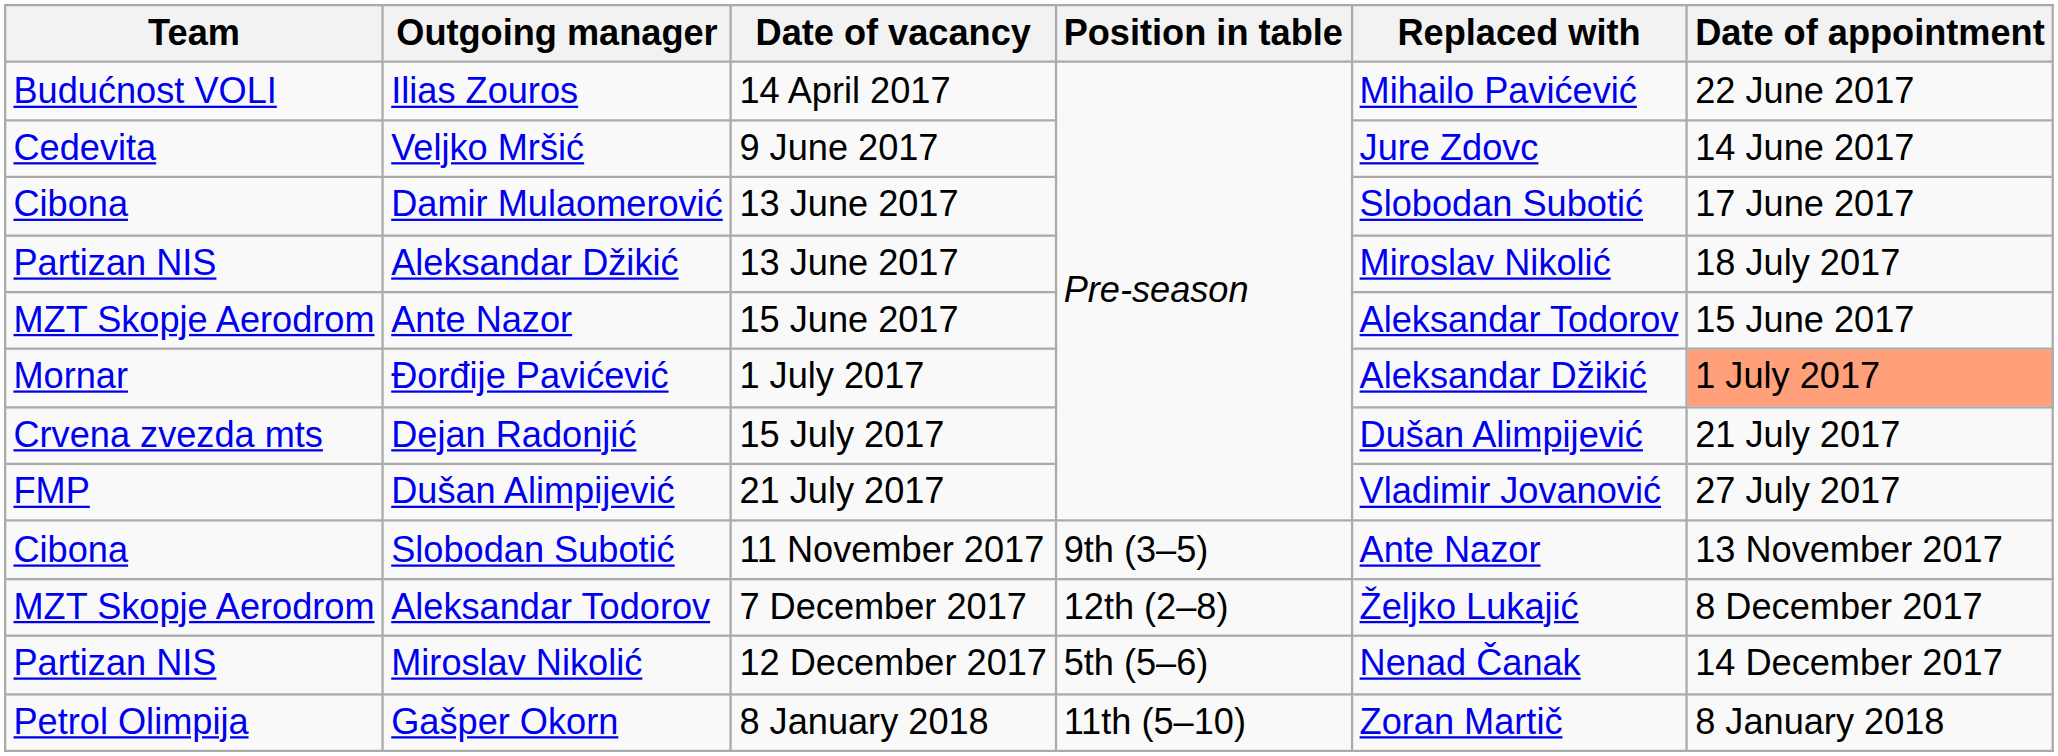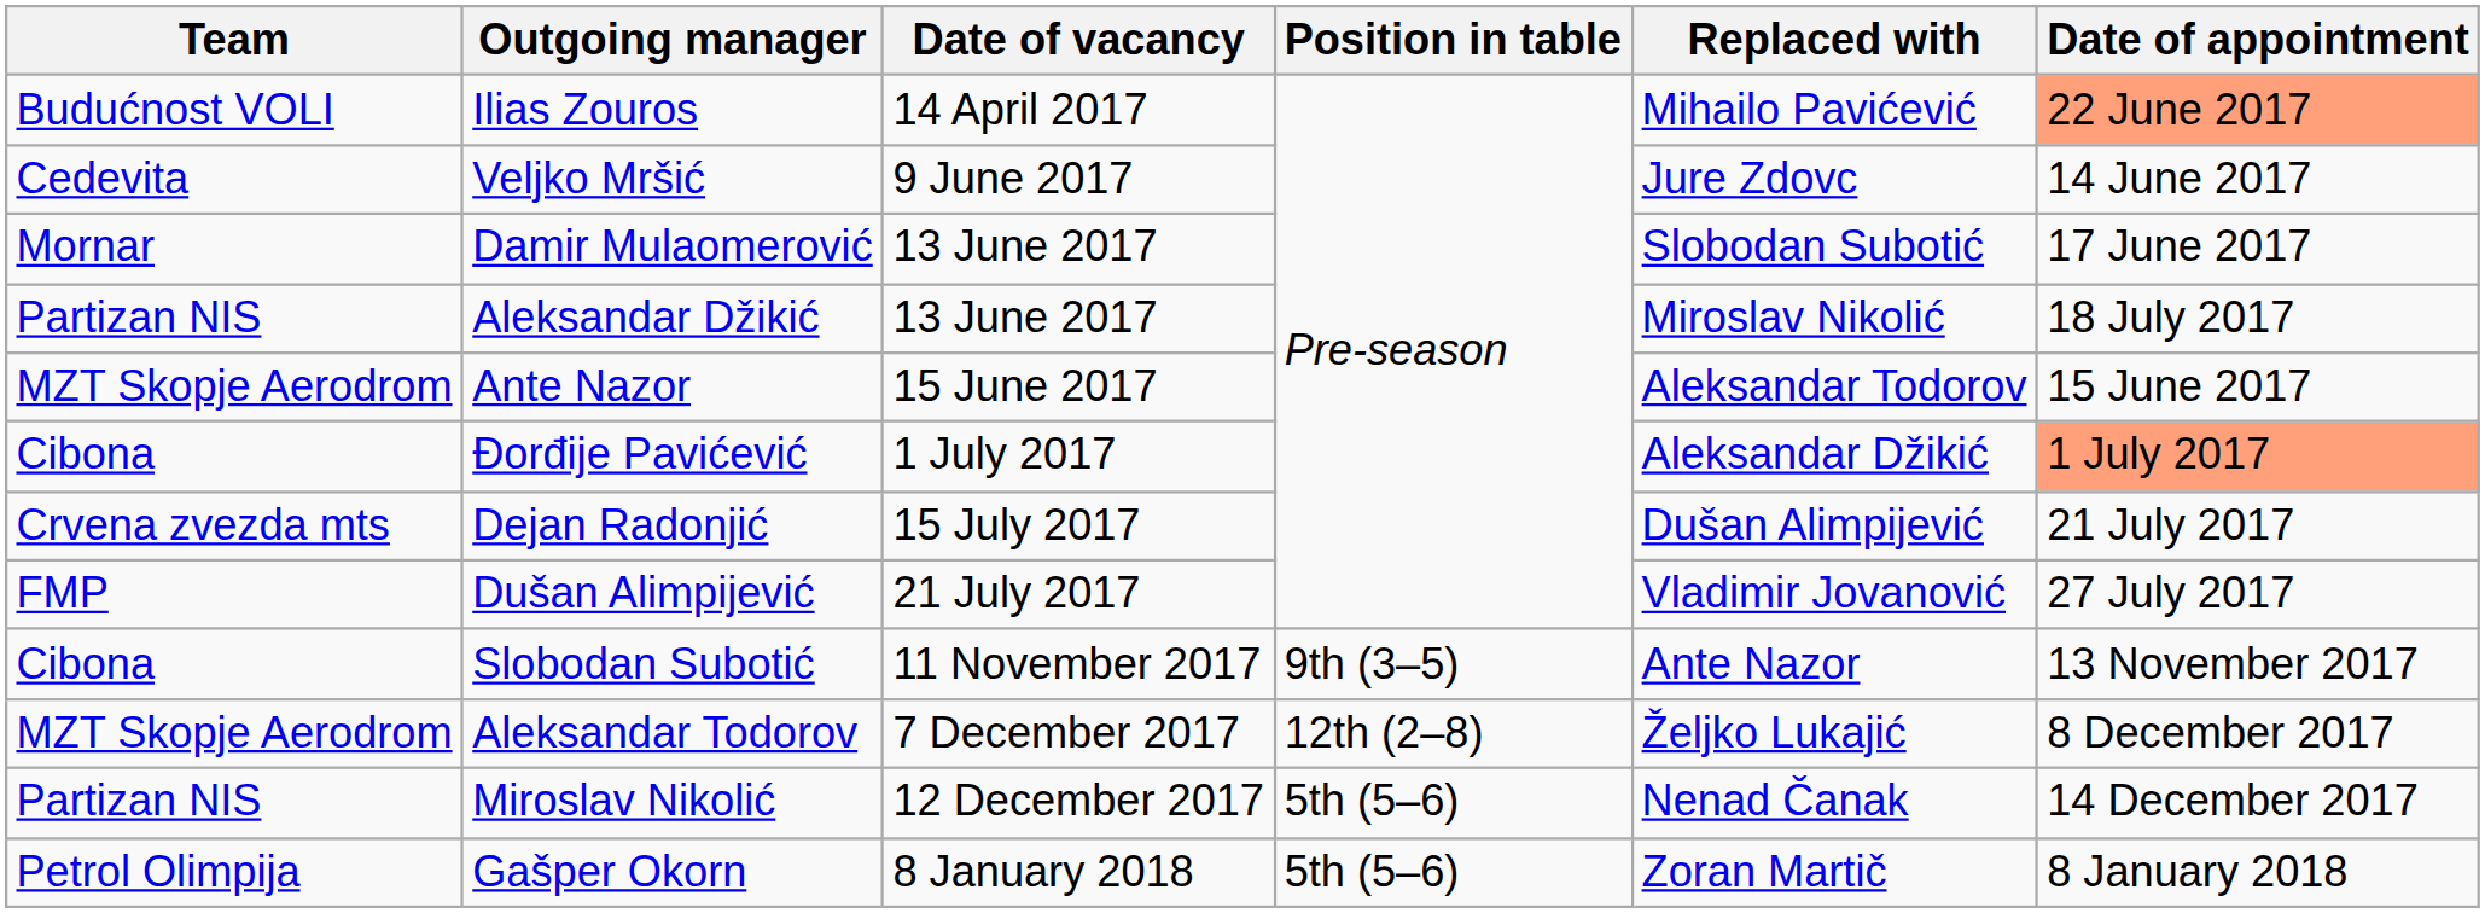 <table class="wikitable sortable">
 <tr>
 <th>Team</th>
 <th>Outgoing manager</th>
 <th>Date of vacancy</th>
 <th>Position in table</th>
 <th>Replaced with</th>
 <th>Date of appointment</th>
 </tr>
 <tr>
 <td><a href='#'>Budućnost VOLI</a></td>
 <td> <a href='#'>Ilias Zouros</a></td>
 <td>14 April 2017</td>
 <td rowspan=8><em>Pre-season</em></td>
 <td> <a href='#'>Mihailo Pavićević</a></td>
-<td>22 June 2017</td>
+<td style="background: lightsalmon;">22 June 2017</td>
 </tr>
 <tr>
 <td><a href='#'>Cedevita</a></td>
 <td> <a href='#'>Veljko Mršić</a></td>
 <td>9 June 2017</td>
 <td> <a href='#'>Jure Zdovc</a></td>
 <td>14 June 2017</td>
 </tr>
 <tr>
-<td><a href='#'>Cibona</a></td>
+<td><a href='#'>Mornar</a></td>
 <td> <a href='#'>Damir Mulaomerović</a></td>
 <td>13 June 2017</td>
 <td> <a href='#'>Slobodan Subotić</a></td>
 <td>17 June 2017</td>
 </tr>
 <tr>
 <td><a href='#'>Partizan NIS</a></td>
 <td> <a href='#'>Aleksandar Džikić</a></td>
 <td>13 June 2017</td>
 <td> <a href='#'>Miroslav Nikolić</a></td>
 <td>18 July 2017</td>
 </tr>
 <tr>
 <td><a href='#'>MZT Skopje Aerodrom</a></td>
 <td> <a href='#'>Ante Nazor</a></td>
 <td>15 June 2017</td>
 <td> <a href='#'>Aleksandar Todorov</a></td>
 <td>15 June 2017</td>
 </tr>
 <tr>
-<td><a href='#'>Mornar</a></td>
+<td><a href='#'>Cibona</a></td>
 <td> <a href='#'>Đorđije Pavićević</a></td>
 <td>1 July 2017</td>
 <td> <a href='#'>Aleksandar Džikić</a></td>
 <td style="background: lightsalmon;">1 July 2017</td>
 </tr>
 <tr>
 <td><a href='#'>Crvena zvezda mts</a></td>
 <td> <a href='#'>Dejan Radonjić</a></td>
 <td>15 July 2017</td>
 <td> <a href='#'>Dušan Alimpijević</a></td>
 <td>21 July 2017</td>
 </tr>
 <tr>
 <td><a href='#'>FMP</a></td>
 <td> <a href='#'>Dušan Alimpijević</a></td>
 <td>21 July 2017</td>
 <td> <a href='#'>Vladimir Jovanović</a></td>
 <td>27 July 2017</td>
 </tr>
 <tr>
 <td><a href='#'>Cibona</a></td>
 <td> <a href='#'>Slobodan Subotić</a></td>
 <td>11 November 2017</td>
 <td>9th (3–5)</td>
 <td> <a href='#'>Ante Nazor</a></td>
 <td>13 November 2017</td>
 </tr>
 <tr>
 <td><a href='#'>MZT Skopje Aerodrom</a></td>
 <td> <a href='#'>Aleksandar Todorov</a></td>
 <td>7 December 2017</td>
 <td>12th (2–8)</td>
 <td> <a href='#'>Željko Lukajić</a></td>
 <td>8 December 2017</td>
 </tr>
 <tr>
 <td><a href='#'>Partizan NIS</a></td>
 <td> <a href='#'>Miroslav Nikolić</a></td>
 <td>12 December 2017</td>
 <td>5th (5–6)</td>
 <td> <a href='#'>Nenad Čanak</a></td>
 <td>14 December 2017</td>
 </tr>
 <tr>
 <td><a href='#'>Petrol Olimpija</a></td>
 <td> <a href='#'>Gašper Okorn</a></td>
 <td>8 January 2018</td>
-<td>11th (5–10)</td>
+<td>5th (5–6)</td>
 <td> <a href='#'>Zoran Martič</a></td>
 <td>8 January 2018</td>
 </tr>
 </table>
